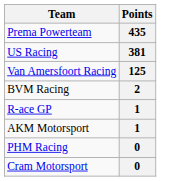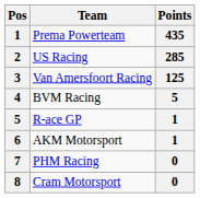 <table class="wikitable" style="font-size: 85%;">
 <tr>
+<th>Pos</th>
 <th>Team</th>
 <th>Points</th>
 </tr>
 <tr>
+<th>1</th>
 <td> <a href='#'>Prema Powerteam</a></td>
 <th>435</th>
 </tr>
 <tr>
+<th>2</th>
 <td nowrap> <a href='#'>US Racing</a></td>
-<th>381</th>
+<th>285</th>
 </tr>
 <tr>
+<th>3</th>
 <td> <a href='#'>Van Amersfoort Racing</a></td>
 <th>125</th>
 </tr>
 <tr>
+<th>4</th>
 <td> BVM Racing</td>
-<th>2</th>
+<th>5</th>
 </tr>
 <tr>
+<th>5</th>
 <td> <a href='#'>R-ace GP</a></td>
 <th>1</th>
 </tr>
 <tr>
+<th>6</th>
 <td> AKM Motorsport</td>
 <th>1</th>
 </tr>
 <tr>
+<th>7</th>
 <td> <a href='#'>PHM Racing</a></td>
 <th>0</th>
 </tr>
 <tr>
+<th>8</th>
 <td> <a href='#'>Cram Motorsport</a></td>
 <th>0</th>
 </tr>
 </table>
